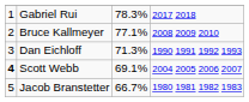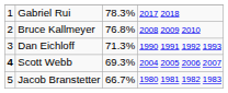 <table class="wikitable">
 <tr>
 </tr>
 <tr>
 <td>1</td>
 <td>Gabriel Rui</td>
 <td><abbr>78.3%</abbr></td>
 <td style="font-size:80%;"><a href='#'>2017</a> <a href='#'>2018</a></td>
 </tr>
 <tr>
 <td>2</td>
 <td>Bruce Kallmeyer</td>
-<td><abbr>77.1%</abbr></td>
+<td><abbr>76.8%</abbr></td>
 <td style="font-size:80%;"><a href='#'>2008</a> <a href='#'>2009</a> <a href='#'>2010</a></td>
 </tr>
 <tr>
 <td>3</td>
 <td>Dan Eichloff</td>
 <td><abbr>71.3%</abbr></td>
 <td style="font-size:80%;"><a href='#'>1990</a> <a href='#'>1991</a> <a href='#'>1992</a> <a href='#'>1993</a></td>
 </tr>
 <tr>
 <td><strong>4</strong></td>
 <td>Scott Webb</td>
-<td><abbr>69.1%</abbr></td>
+<td><abbr>69.3%</abbr></td>
 <td style="font-size:80%;"><a href='#'>2004</a> <a href='#'>2005</a> <a href='#'>2006</a> <a href='#'>2007</a></td>
 </tr>
 <tr>
 <td>5</td>
 <td>Jacob Branstetter</td>
 <td><abbr>66.7%</abbr></td>
 <td style="font-size:80%;"><a href='#'>1980</a> <a href='#'>1981</a> <a href='#'>1982</a> <a href='#'>1983</a></td>
 </tr>
 </table>
